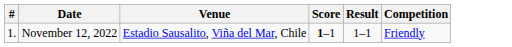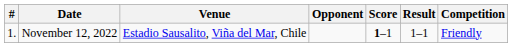 <table class="wikitable">
 <tr>
 <th>#</th>
 <th>Date</th>
 <th>Venue</th>
+<th>Opponent</th>
 <th>Score</th>
 <th>Result</th>
 <th>Competition</th>
 </tr>
 <tr>
 <td>1.</td>
 <td>November 12, 2022</td>
 <td><a href='#'>Estadio Sausalito</a>, <a href='#'>Viña del Mar</a>, Chile</td>
+<td></td>
 <td align=center><strong>1</strong>–1</td>
 <td align=center>1–1</td>
 <td><a href='#'>Friendly</a></td>
 </tr>
 </table>
